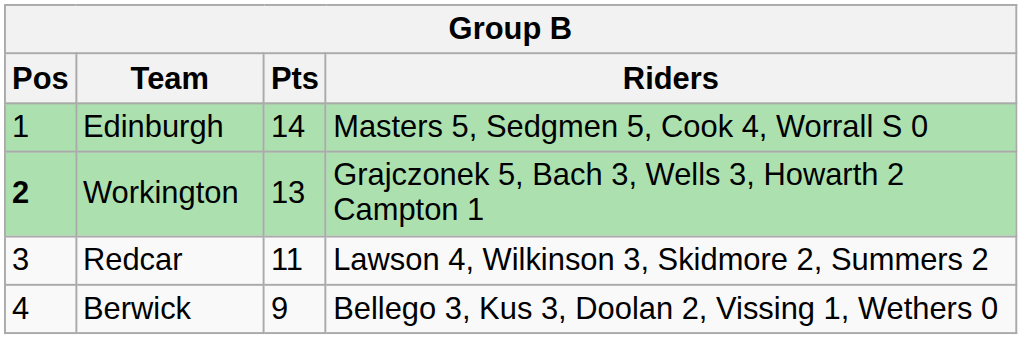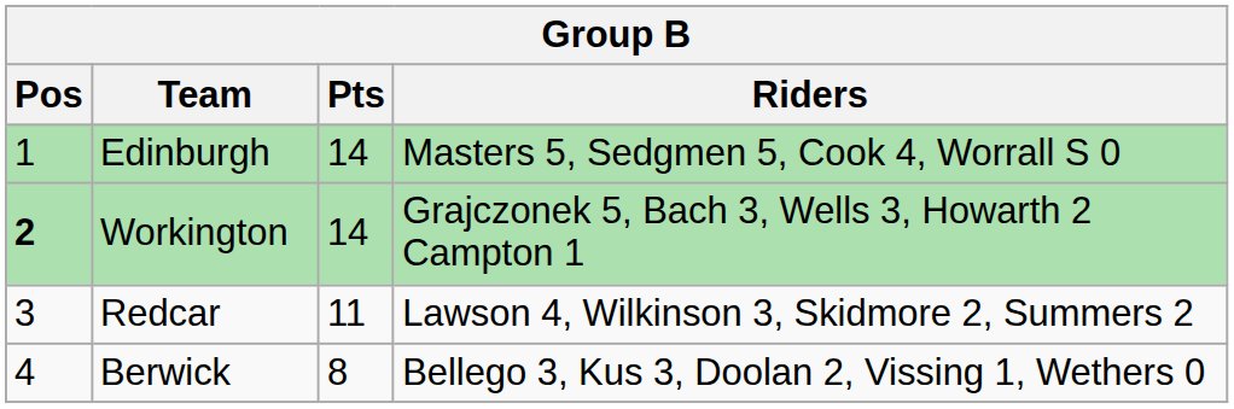 <table class="wikitable">
 <tr>
 <th colspan="4">Group B</th>
 </tr>
 <tr>
 <th width=20>Pos</th>
 <th width=90>Team</th>
 <th width=20>Pts</th>
 <th width=350>Riders</th>
 </tr>
 <tr style="background:#ACE1AF;">
 <td>1</td>
 <td align=left>Edinburgh</td>
 <td>14</td>
 <td>Masters 5, Sedgmen 5, Cook 4, Worrall S 0</td>
 </tr>
 <tr style="background:#ACE1AF;">
 <td><strong>2</strong></td>
 <td align=left>Workington</td>
-<td>13</td>
+<td>14</td>
 <td>Grajczonek 5, Bach 3, Wells 3, Howarth 2 Campton 1</td>
 </tr>
 <tr>
 <td>3</td>
 <td align=left>Redcar</td>
 <td>11</td>
 <td>Lawson 4, Wilkinson 3, Skidmore 2, Summers 2</td>
 </tr>
 <tr>
 <td>4</td>
 <td align=left>Berwick</td>
-<td>9</td>
+<td>8</td>
 <td>Bellego 3, Kus 3, Doolan 2, Vissing 1, Wethers 0</td>
 </tr>
 </table>
